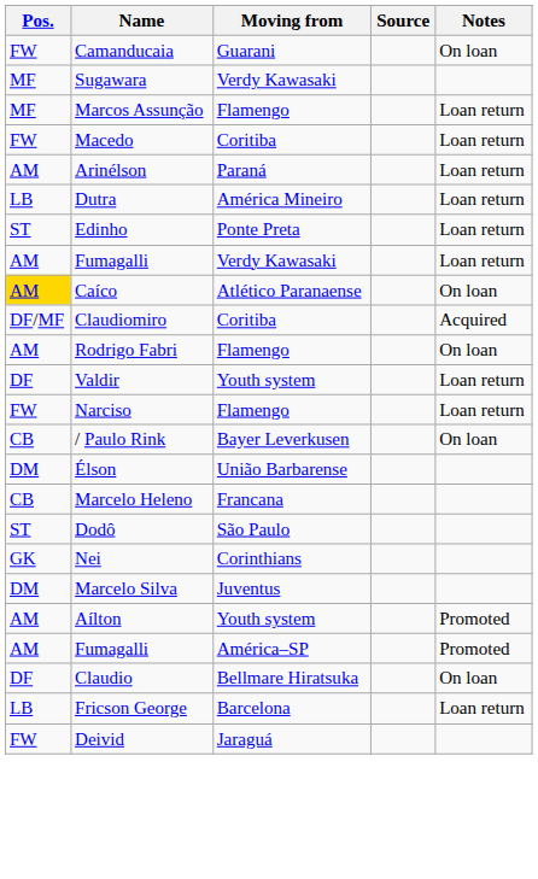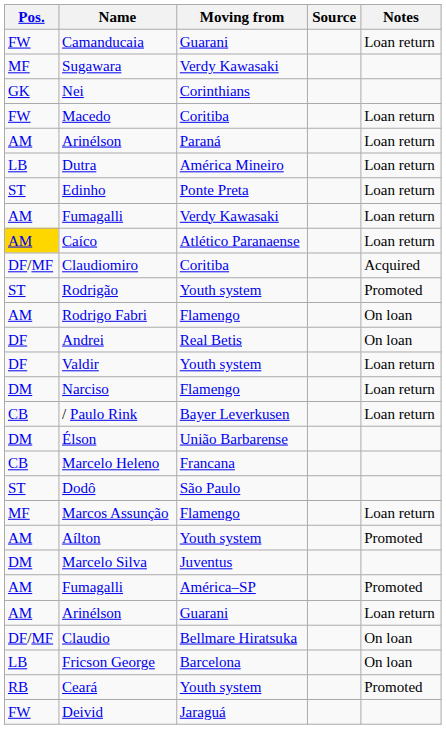 <table class="wikitable sortable" style="width:50%; text-align:center; font-size:95%; text-align:left;">
 <tr>
 <th><a href='#'>Pos.</a></th>
 <th>Name</th>
 <th>Moving from</th>
 <th>Source</th>
 <th>Notes</th>
 </tr>
 <tr>
 <td><a href='#'>FW</a></td>
 <td style="text-align:left;"> <a href='#'>Camanducaia</a></td>
 <td style="text-align:left;"><a href='#'>Guarani</a></td>
 <td></td>
-<td>On loan</td>
+<td>Loan return</td>
 </tr>
 <tr>
 <td><a href='#'>MF</a></td>
 <td style="text-align:left;"> <a href='#'>Sugawara</a></td>
 <td style="text-align:left;"> <a href='#'>Verdy Kawasaki</a></td>
 <td></td>
 <td></td>
 </tr>
 <tr>
-<td><a href='#'>MF</a></td>
-<td style="text-align:left;"> <a href='#'>Marcos Assunção</a></td>
-<td style="text-align:left;"><a href='#'>Flamengo</a></td>
+<td><a href='#'>GK</a></td>
+<td style="text-align:left;"> <a href='#'>Nei</a></td>
+<td style="text-align:left;"><a href='#'>Corinthians</a></td>
 <td></td>
-<td>Loan return</td>
+<td></td>
 </tr>
 <tr>
 <td><a href='#'>FW</a></td>
 <td style="text-align:left;"> <a href='#'>Macedo</a></td>
 <td style="text-align:left;"><a href='#'>Coritiba</a></td>
 <td></td>
 <td>Loan return</td>
 </tr>
 <tr>
 <td><a href='#'>AM</a></td>
 <td style="text-align:left;"> <a href='#'>Arinélson</a></td>
 <td style="text-align:left;"><a href='#'>Paraná</a></td>
 <td></td>
 <td>Loan return</td>
 </tr>
 <tr>
 <td><a href='#'>LB</a></td>
 <td style="text-align:left;"> <a href='#'>Dutra</a></td>
 <td style="text-align:left;"><a href='#'>América Mineiro</a></td>
 <td></td>
 <td>Loan return</td>
 </tr>
 <tr>
 <td><a href='#'>ST</a></td>
 <td style="text-align:left;"> <a href='#'>Edinho</a></td>
 <td style="text-align:left;"><a href='#'>Ponte Preta</a></td>
 <td></td>
 <td>Loan return</td>
 </tr>
 <tr>
 <td><a href='#'>AM</a></td>
 <td style="text-align:left;"> <a href='#'>Fumagalli</a></td>
 <td style="text-align:left;"> <a href='#'>Verdy Kawasaki</a></td>
 <td></td>
 <td>Loan return</td>
 </tr>
 <tr>
 <td style="background: gold;"><a href='#'>AM</a></td>
 <td style="text-align:left;"> <a href='#'>Caíco</a></td>
 <td style="text-align:left;"><a href='#'>Atlético Paranaense</a></td>
 <td></td>
-<td>On loan</td>
+<td>Loan return</td>
 </tr>
 <tr>
 <td><a href='#'>DF</a>/<a href='#'>MF</a></td>
 <td style="text-align:left;"> <a href='#'>Claudiomiro</a></td>
 <td style="text-align:left;"><a href='#'>Coritiba</a></td>
 <td></td>
 <td>Acquired</td>
 </tr>
 <tr>
+<td><a href='#'>ST</a></td>
+<td style="text-align:left;"> <a href='#'>Rodrigão</a></td>
+<td style="text-align:left;"><a href='#'>Youth system</a></td>
+<td></td>
+<td>Promoted</td>
+</tr>
+<tr>
 <td><a href='#'>AM</a></td>
 <td style="text-align:left;"> <a href='#'>Rodrigo Fabri</a></td>
 <td style="text-align:left;"><a href='#'>Flamengo</a></td>
+<td></td>
+<td>On loan</td>
+</tr>
+<tr>
+<td><a href='#'>DF</a></td>
+<td style="text-align:left;"> <a href='#'>Andrei</a></td>
+<td style="text-align:left;"> <a href='#'>Real Betis</a></td>
 <td></td>
 <td>On loan</td>
 </tr>
 <tr>
 <td><a href='#'>DF</a></td>
 <td style="text-align:left;"> <a href='#'>Valdir</a></td>
 <td style="text-align:left;"><a href='#'>Youth system</a></td>
 <td></td>
 <td>Loan return</td>
 </tr>
 <tr>
-<td><a href='#'>FW</a></td>
+<td><a href='#'>DM</a></td>
 <td style="text-align:left;"> <a href='#'>Narciso</a></td>
 <td style="text-align:left;"><a href='#'>Flamengo</a></td>
 <td></td>
 <td>Loan return</td>
 </tr>
 <tr>
 <td><a href='#'>CB</a></td>
 <td style="text-align:left;">/ <a href='#'>Paulo Rink</a></td>
 <td style="text-align:left;"> <a href='#'>Bayer Leverkusen</a></td>
 <td></td>
-<td>On loan</td>
+<td>Loan return</td>
 </tr>
 <tr>
 <td><a href='#'>DM</a></td>
 <td style="text-align:left;"> <a href='#'>Élson</a></td>
 <td style="text-align:left;"><a href='#'>União Barbarense</a></td>
 <td></td>
 <td></td>
 </tr>
 <tr>
 <td><a href='#'>CB</a></td>
 <td style="text-align:left;"> <a href='#'>Marcelo Heleno</a></td>
 <td style="text-align:left;"><a href='#'>Francana</a></td>
 <td></td>
 <td></td>
 </tr>
 <tr>
 <td><a href='#'>ST</a></td>
 <td style="text-align:left;"> <a href='#'>Dodô</a></td>
 <td style="text-align:left;"><a href='#'>São Paulo</a></td>
 <td></td>
 <td></td>
 </tr>
 <tr>
-<td><a href='#'>GK</a></td>
-<td style="text-align:left;"> <a href='#'>Nei</a></td>
-<td style="text-align:left;"><a href='#'>Corinthians</a></td>
+<td><a href='#'>MF</a></td>
+<td style="text-align:left;"> <a href='#'>Marcos Assunção</a></td>
+<td style="text-align:left;"><a href='#'>Flamengo</a></td>
 <td></td>
+<td>Loan return</td>
+</tr>
+<tr>
+<td><a href='#'>AM</a></td>
+<td style="text-align:left;"> <a href='#'>Aílton</a></td>
+<td style="text-align:left;"><a href='#'>Youth system</a></td>
 <td></td>
+<td>Promoted</td>
 </tr>
 <tr>
 <td><a href='#'>DM</a></td>
 <td style="text-align:left;"> <a href='#'>Marcelo Silva</a></td>
 <td style="text-align:left;"><a href='#'>Juventus</a></td>
 <td></td>
 <td></td>
 </tr>
 <tr>
 <td><a href='#'>AM</a></td>
-<td style="text-align:left;"> <a href='#'>Aílton</a></td>
-<td style="text-align:left;"><a href='#'>Youth system</a></td>
-<td></td>
-<td>Promoted</td>
-</tr>
-<tr>
-<td><a href='#'>AM</a></td>
 <td style="text-align:left;"> <a href='#'>Fumagalli</a></td>
 <td style="text-align:left;"><a href='#'>América–SP</a></td>
 <td></td>
 <td>Promoted</td>
 </tr>
 <tr>
-<td><a href='#'>DF</a></td>
+<td><a href='#'>AM</a></td>
+<td style="text-align:left;"> <a href='#'>Arinélson</a></td>
+<td style="text-align:left;"><a href='#'>Guarani</a></td>
+<td></td>
+<td>Loan return</td>
+</tr>
+<tr>
+<td><a href='#'>DF</a>/<a href='#'>MF</a></td>
 <td style="text-align:left;"> <a href='#'>Claudio</a></td>
 <td style="text-align:left;"> <a href='#'>Bellmare Hiratsuka</a></td>
 <td></td>
 <td>On loan</td>
 </tr>
 <tr>
 <td><a href='#'>LB</a></td>
 <td style="text-align:left;"> <a href='#'>Fricson George</a></td>
 <td style="text-align:left;"> <a href='#'>Barcelona</a></td>
 <td></td>
-<td>Loan return</td>
+<td>On loan</td>
+</tr>
+<tr>
+<td><a href='#'>RB</a></td>
+<td style="text-align:left;"> <a href='#'>Ceará</a></td>
+<td style="text-align:left;"><a href='#'>Youth system</a></td>
+<td></td>
+<td>Promoted</td>
 </tr>
 <tr>
 <td><a href='#'>FW</a></td>
 <td style="text-align:left;"> <a href='#'>Deivid</a></td>
 <td style="text-align:left;"><a href='#'>Jaraguá</a></td>
 <td></td>
 <td></td>
 </tr>
 </table>
